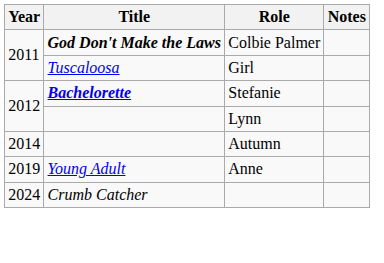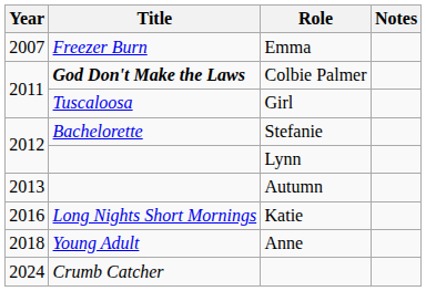 <table class="wikitable sortable">
 <tr>
 <th>Year</th>
 <th>Title</th>
 <th>Role</th>
 <th class="unsortable">Notes</th>
+</tr>
+<tr>
+<td>2007</td>
+<td><em><a href='#'>Freezer Burn</a></em></td>
+<td>Emma</td>
+<td></td>
 </tr>
 <tr>
 <td rowspan="2">2011</td>
 <td><strong><em>God Don't Make the Laws</em></strong></td>
 <td>Colbie Palmer</td>
 <td></td>
 </tr>
 <tr>
 <td><em><a href='#'>Tuscaloosa</a></em></td>
 <td>Girl</td>
 <td></td>
 </tr>
 <tr>
 <td rowspan="2">2012</td>
-<td><strong><em><a href='#'>Bachelorette</a></em></strong></td>
+<td><em><a href='#'>Bachelorette</a></em></td>
 <td>Stefanie</td>
 <td></td>
 </tr>
 <tr>
 <td><em></em></td>
 <td>Lynn</td>
 <td></td>
 </tr>
 <tr>
-<td>2014</td>
+<td>2013</td>
 <td><em></em></td>
 <td>Autumn</td>
 <td></td>
 </tr>
 <tr>
-<td>2019</td>
+<td>2016</td>
+<td><em><a href='#'>Long Nights Short Mornings</a></em></td>
+<td>Katie</td>
+<td></td>
+</tr>
+<tr>
+<td>2018</td>
 <td><em><a href='#'>Young Adult</a></em></td>
 <td>Anne</td>
 <td></td>
 </tr>
 <tr>
 <td>2024</td>
 <td><em>Crumb Catcher</em></td>
 <td></td>
 <td></td>
 </tr>
 </table>
